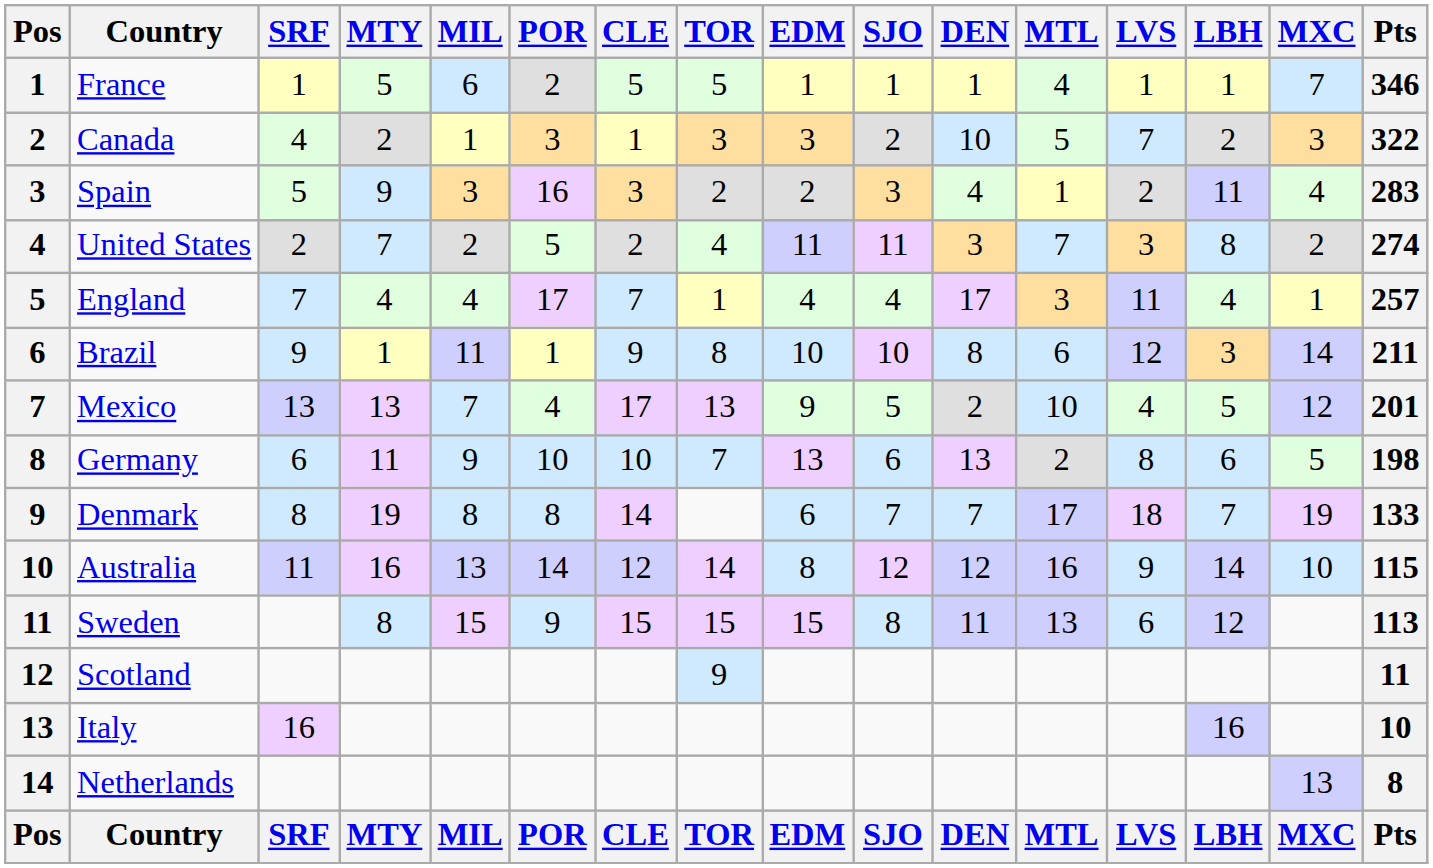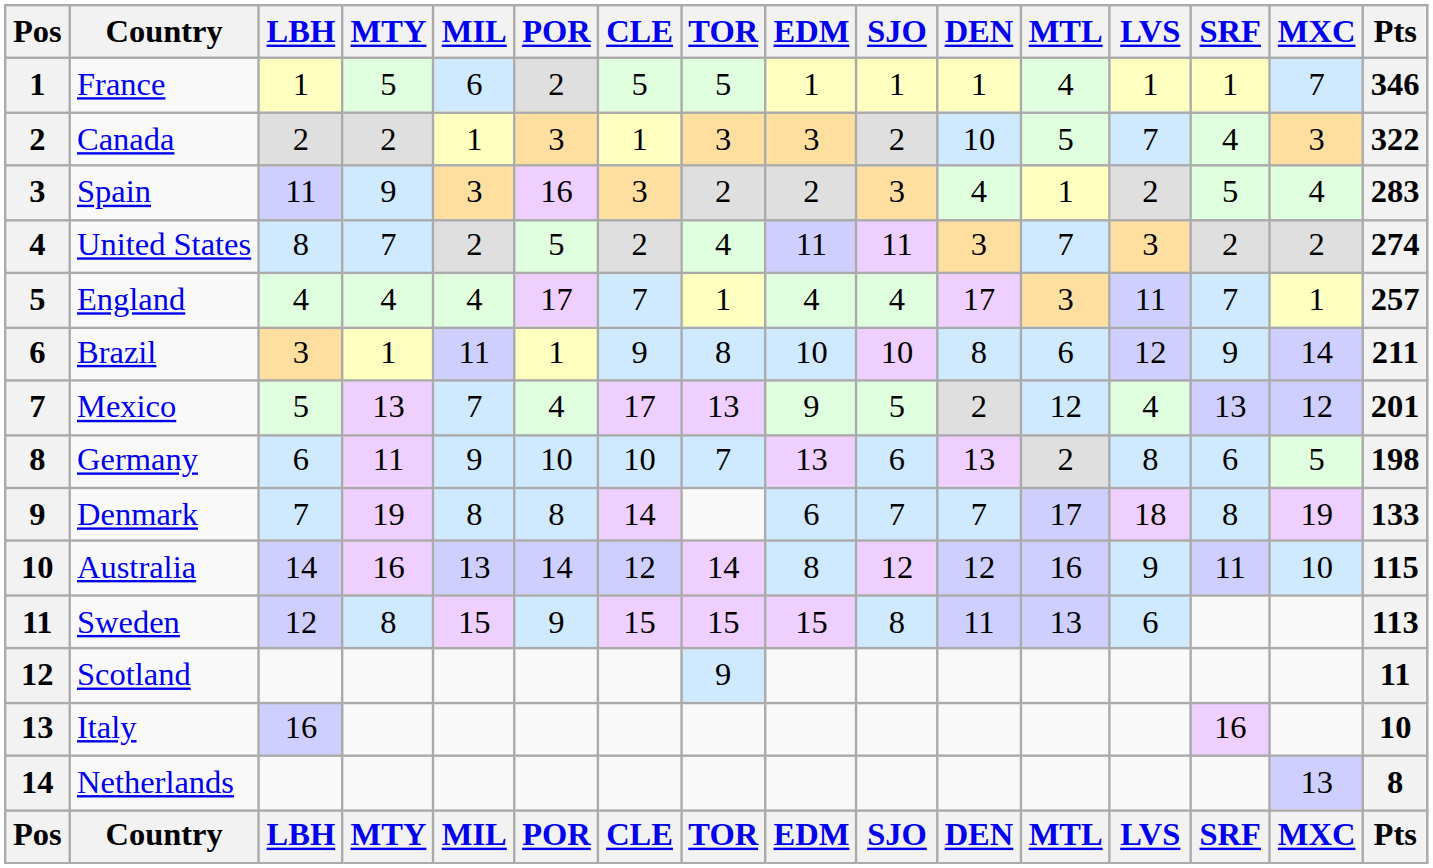 <table class="wikitable" style="font-size: 85%;">
 <tr valign="top">
 <th valign="middle">Pos</th>
 <th valign="middle">Country</th>
-<th width="27"><a href='#'>SRF</a> </th>
+<th width="27"><a href='#'>LBH</a> </th>
 <th width="27"><a href='#'>MTY</a> </th>
 <th width="27"><a href='#'>MIL</a> </th>
 <th width="27"><a href='#'>POR</a> </th>
 <th width="27"><a href='#'>CLE</a> </th>
 <th width="27"><a href='#'>TOR</a> </th>
 <th width="27"><a href='#'>EDM</a> </th>
 <th width="27"><a href='#'>SJO</a> </th>
 <th width="27"><a href='#'>DEN</a> </th>
 <th width="27"><a href='#'>MTL</a> </th>
 <th width="27"><a href='#'>LVS</a> </th>
-<th width="27"><a href='#'>LBH</a> </th>
+<th width="27"><a href='#'>SRF</a> </th>
 <th width="27"><a href='#'>MXC</a> </th>
 <th valign="middle">Pts</th>
 </tr>
 <tr>
 <th>1</th>
 <td> <a href='#'>France</a></td>
 <td style="background:#ffffbf;" align=center>1</td>
 <td style="background:#dfffdf;" align=center>5</td>
 <td style="background:#CFEAFF;" align=center>6</td>
 <td style="background:#dfdfdf;" align=center>2</td>
 <td style="background:#dfffdf;" align=center>5</td>
 <td style="background:#dfffdf;" align=center>5</td>
 <td style="background:#ffffbf;" align=center>1</td>
 <td style="background:#ffffbf;" align=center>1</td>
 <td style="background:#ffffbf;" align=center>1</td>
 <td style="background:#dfffdf;" align=center>4</td>
 <td style="background:#ffffbf;" align=center>1</td>
 <td style="background:#ffffbf;" align=center>1</td>
 <td style="background:#CFEAFF;" align=center>7</td>
 <th>346</th>
 </tr>
 <tr>
 <th>2</th>
 <td> <a href='#'>Canada</a></td>
-<td style="background:#dfffdf;" align=center>4</td>
+<td style="background:#dfdfdf;" align=center>2</td>
 <td style="background:#dfdfdf;" align=center>2</td>
 <td style="background:#ffffbf;" align=center>1</td>
 <td style="background:#ffdf9f;" align=center>3</td>
 <td style="background:#ffffbf;" align=center>1</td>
 <td style="background:#ffdf9f;" align=center>3</td>
 <td style="background:#ffdf9f;" align=center>3</td>
 <td style="background:#dfdfdf;" align=center>2</td>
 <td style="background:#CFEAFF;" align=center>10</td>
 <td style="background:#dfffdf;" align=center>5</td>
 <td style="background:#CFEAFF;" align=center>7</td>
-<td style="background:#dfdfdf;" align=center>2</td>
+<td style="background:#dfffdf;" align=center>4</td>
 <td style="background:#ffdf9f;" align=center>3</td>
 <th>322</th>
 </tr>
 <tr>
 <th>3</th>
 <td> <a href='#'>Spain</a></td>
-<td style="background:#dfffdf;" align=center>5</td>
+<td style="background:#CFCFFF;" align=center>11</td>
 <td style="background:#CFEAFF;" align=center>9</td>
 <td style="background:#ffdf9f;" align=center>3</td>
 <td style="background:#efcfff;" align=center>16</td>
 <td style="background:#ffdf9f;" align=center>3</td>
 <td style="background:#dfdfdf;" align=center>2</td>
 <td style="background:#dfdfdf;" align=center>2</td>
 <td style="background:#ffdf9f;" align=center>3</td>
 <td style="background:#dfffdf;" align=center>4</td>
 <td style="background:#ffffbf;" align=center>1</td>
 <td style="background:#dfdfdf;" align=center>2</td>
-<td style="background:#CFCFFF;" align=center>11</td>
+<td style="background:#dfffdf;" align=center>5</td>
 <td style="background:#dfffdf;" align=center>4</td>
 <th>283</th>
 </tr>
 <tr>
 <th>4</th>
 <td> <a href='#'>United States</a></td>
-<td style="background:#dfdfdf;" align=center>2</td>
+<td style="background:#CFEAFF;" align=center>8</td>
 <td style="background:#CFEAFF;" align=center>7</td>
 <td style="background:#dfdfdf;" align=center>2</td>
 <td style="background:#dfffdf;" align=center>5</td>
 <td style="background:#dfdfdf;" align=center>2</td>
 <td style="background:#dfffdf;" align=center>4</td>
 <td style="background:#CFCFFF;" align=center>11</td>
 <td style="background:#efcfff;" align=center>11</td>
 <td style="background:#ffdf9f;" align=center>3</td>
 <td style="background:#CFEAFF;" align=center>7</td>
 <td style="background:#ffdf9f;" align=center>3</td>
-<td style="background:#CFEAFF;" align=center>8</td>
+<td style="background:#dfdfdf;" align=center>2</td>
 <td style="background:#dfdfdf;" align=center>2</td>
 <th>274</th>
 </tr>
 <tr>
 <th>5</th>
 <td> <a href='#'>England</a></td>
-<td style="background:#CFEAFF;" align=center>7</td>
+<td style="background:#dfffdf;" align=center>4</td>
 <td style="background:#dfffdf;" align=center>4</td>
 <td style="background:#dfffdf;" align=center>4</td>
 <td style="background:#efcfff;" align=center>17</td>
 <td style="background:#CFEAFF;" align=center>7</td>
 <td style="background:#ffffbf;" align=center>1</td>
 <td style="background:#dfffdf;" align=center>4</td>
 <td style="background:#dfffdf;" align=center>4</td>
 <td style="background:#efcfff;" align=center>17</td>
 <td style="background:#ffdf9f;" align=center>3</td>
 <td style="background:#CFCFFF;" align=center>11</td>
-<td style="background:#dfffdf;" align=center>4</td>
+<td style="background:#CFEAFF;" align=center>7</td>
 <td style="background:#ffffbf;" align=center>1</td>
 <th>257</th>
 </tr>
 <tr>
 <th>6</th>
 <td> <a href='#'>Brazil</a></td>
-<td style="background:#CFEAFF;" align=center>9</td>
+<td style="background:#ffdf9f;" align=center>3</td>
 <td style="background:#ffffbf;" align=center>1</td>
 <td style="background:#CFCFFF;" align=center>11</td>
 <td style="background:#ffffbf;" align=center>1</td>
 <td style="background:#CFEAFF;" align=center>9</td>
 <td style="background:#CFEAFF;" align=center>8</td>
 <td style="background:#CFEAFF;" align=center>10</td>
 <td style="background:#efcfff;" align=center>10</td>
 <td style="background:#CFEAFF;" align=center>8</td>
 <td style="background:#CFEAFF;" align=center>6</td>
 <td style="background:#CFCFFF;" align=center>12</td>
-<td style="background:#ffdf9f;" align=center>3</td>
+<td style="background:#CFEAFF;" align=center>9</td>
 <td style="background:#CFCFFF;" align=center>14</td>
 <th>211</th>
 </tr>
 <tr>
 <th>7</th>
 <td> <a href='#'>Mexico</a></td>
-<td style="background:#CFCFFF;" align=center>13</td>
+<td style="background:#dfffdf;" align=center>5</td>
 <td style="background:#efcfff;" align=center>13</td>
 <td style="background:#CFEAFF;" align=center>7</td>
 <td style="background:#dfffdf;" align=center>4</td>
 <td style="background:#efcfff;" align=center>17</td>
 <td style="background:#efcfff;" align=center>13</td>
 <td style="background:#dfffdf;" align=center>9</td>
 <td style="background:#dfffdf;" align=center>5</td>
 <td style="background:#dfdfdf;" align=center>2</td>
-<td style="background:#CFEAFF;" align=center>10</td>
+<td style="background:#CFEAFF;" align=center>12</td>
 <td style="background:#dfffdf;" align=center>4</td>
-<td style="background:#dfffdf;" align=center>5</td>
+<td style="background:#CFCFFF;" align=center>13</td>
 <td style="background:#CFCFFF;" align=center>12</td>
 <th>201</th>
 </tr>
 <tr>
 <th>8</th>
 <td> <a href='#'>Germany</a></td>
 <td style="background:#CFEAFF;" align=center>6</td>
 <td style="background:#efcfff;" align=center>11</td>
 <td style="background:#CFEAFF;" align=center>9</td>
 <td style="background:#CFEAFF;" align=center>10</td>
 <td style="background:#CFEAFF;" align=center>10</td>
 <td style="background:#CFEAFF;" align=center>7</td>
 <td style="background:#efcfff;" align=center>13</td>
 <td style="background:#CFEAFF;" align=center>6</td>
 <td style="background:#efcfff;" align=center>13</td>
 <td style="background:#dfdfdf;" align=center>2</td>
 <td style="background:#CFEAFF;" align=center>8</td>
 <td style="background:#CFEAFF;" align=center>6</td>
 <td style="background:#dfffdf;" align=center>5</td>
 <th>198</th>
 </tr>
 <tr>
 <th>9</th>
 <td> <a href='#'>Denmark</a></td>
-<td style="background:#CFEAFF;" align=center>8</td>
+<td style="background:#CFEAFF;" align=center>7</td>
 <td style="background:#efcfff;" align=center>19</td>
 <td style="background:#CFEAFF;" align=center>8</td>
 <td style="background:#CFEAFF;" align=center>8</td>
 <td style="background:#efcfff;" align=center>14</td>
 <td></td>
 <td style="background:#CFEAFF;" align=center>6</td>
 <td style="background:#CFEAFF;" align=center>7</td>
 <td style="background:#CFEAFF;" align=center>7</td>
 <td style="background:#CFCFFF;" align=center>17</td>
 <td style="background:#efcfff;" align=center>18</td>
-<td style="background:#CFEAFF;" align=center>7</td>
+<td style="background:#CFEAFF;" align=center>8</td>
 <td style="background:#efcfff;" align=center>19</td>
 <th>133</th>
 </tr>
 <tr>
 <th>10</th>
 <td> <a href='#'>Australia</a></td>
-<td style="background:#CFCFFF;" align=center>11</td>
+<td style="background:#CFCFFF;" align=center>14</td>
 <td style="background:#efcfff;" align=center>16</td>
 <td style="background:#CFCFFF;" align=center>13</td>
 <td style="background:#CFCFFF;" align=center>14</td>
 <td style="background:#CFCFFF;" align=center>12</td>
 <td style="background:#efcfff;" align=center>14</td>
 <td style="background:#CFEAFF;" align=center>8</td>
 <td style="background:#efcfff;" align=center>12</td>
 <td style="background:#CFCFFF;" align=center>12</td>
 <td style="background:#CFCFFF;" align=center>16</td>
 <td style="background:#CFEAFF;" align=center>9</td>
-<td style="background:#CFCFFF;" align=center>14</td>
+<td style="background:#CFCFFF;" align=center>11</td>
 <td style="background:#CFEAFF;" align=center>10</td>
 <th>115</th>
 </tr>
 <tr>
 <th>11</th>
 <td> <a href='#'>Sweden</a></td>
-<td></td>
+<td style="background:#CFCFFF;" align=center>12</td>
 <td style="background:#CFEAFF;" align=center>8</td>
 <td style="background:#efcfff;" align=center>15</td>
 <td style="background:#CFEAFF;" align=center>9</td>
 <td style="background:#efcfff;" align=center>15</td>
 <td style="background:#efcfff;" align=center>15</td>
 <td style="background:#efcfff;" align=center>15</td>
 <td style="background:#CFEAFF;" align=center>8</td>
 <td style="background:#CFCFFF;" align=center>11</td>
 <td style="background:#CFCFFF;" align=center>13</td>
 <td style="background:#CFEAFF;" align=center>6</td>
-<td style="background:#CFCFFF;" align=center>12</td>
+<td></td>
 <td></td>
 <th>113</th>
 </tr>
 <tr>
 <th>12</th>
 <td> <a href='#'>Scotland</a></td>
 <td></td>
 <td></td>
 <td></td>
 <td></td>
 <td></td>
 <td style="background:#CFEAFF;" align=center>9</td>
 <td></td>
 <td></td>
 <td></td>
 <td></td>
 <td></td>
 <td></td>
 <td></td>
 <th>11</th>
 </tr>
 <tr>
 <th>13</th>
 <td> <a href='#'>Italy</a></td>
-<td style="background:#efcfff;" align=center>16</td>
+<td style="background:#CFCFFF;" align=center>16</td>
 <td></td>
 <td></td>
 <td></td>
 <td></td>
 <td></td>
 <td></td>
 <td></td>
 <td></td>
 <td></td>
 <td></td>
-<td style="background:#CFCFFF;" align=center>16</td>
+<td style="background:#efcfff;" align=center>16</td>
 <td></td>
 <th>10</th>
 </tr>
 <tr>
 <th>14</th>
 <td> <a href='#'>Netherlands</a></td>
 <td></td>
 <td></td>
 <td></td>
 <td></td>
 <td></td>
 <td></td>
 <td></td>
 <td></td>
 <td></td>
 <td></td>
 <td></td>
 <td></td>
 <td style="background:#CFCFFF;" align=center>13</td>
 <th>8</th>
 </tr>
 <tr style="background: #f9f9f9;" valign="top">
 <th valign="middle">Pos</th>
 <th valign="middle">Country</th>
-<th width="27"><a href='#'>SRF</a> </th>
+<th width="27"><a href='#'>LBH</a> </th>
 <th width="27"><a href='#'>MTY</a> </th>
 <th width="27"><a href='#'>MIL</a> </th>
 <th width="27"><a href='#'>POR</a> </th>
 <th width="27"><a href='#'>CLE</a> </th>
 <th width="27"><a href='#'>TOR</a> </th>
 <th width="27"><a href='#'>EDM</a> </th>
 <th width="27"><a href='#'>SJO</a> </th>
 <th width="27"><a href='#'>DEN</a> </th>
 <th width="27"><a href='#'>MTL</a> </th>
 <th width="27"><a href='#'>LVS</a> </th>
-<th width="27"><a href='#'>LBH</a> </th>
+<th width="27"><a href='#'>SRF</a> </th>
 <th width="27"><a href='#'>MXC</a> </th>
 <th valign="middle">Pts</th>
 </tr>
 </table>
